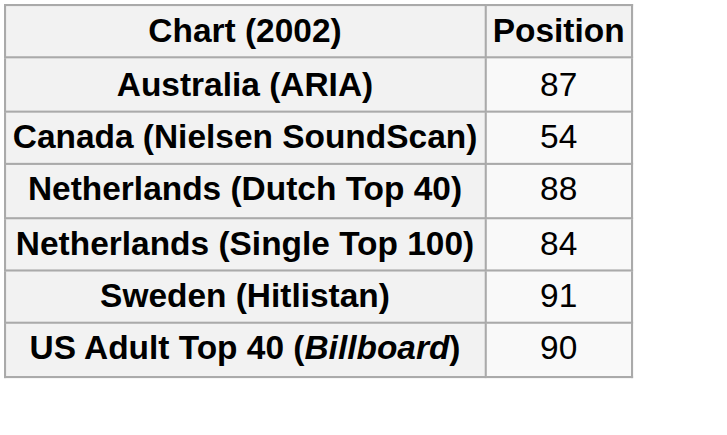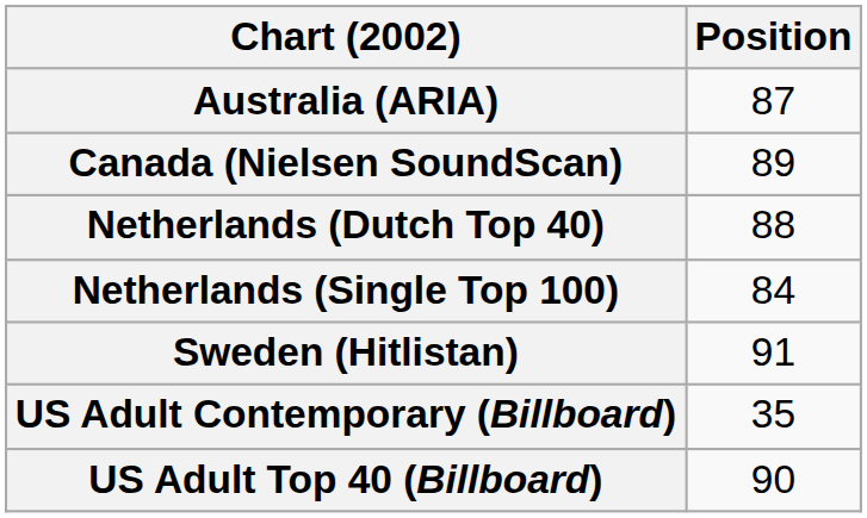 <table class="wikitable sortable plainrowheaders" style="text-align:center">
 <tr>
 <th>Chart (2002)</th>
 <th>Position</th>
 </tr>
 <tr>
 <th scope="row">Australia (ARIA)</th>
 <td>87</td>
 </tr>
 <tr>
 <th scope="row">Canada (Nielsen SoundScan)</th>
-<td>54</td>
+<td>89</td>
 </tr>
 <tr>
 <th scope="row">Netherlands (Dutch Top 40)</th>
 <td>88</td>
 </tr>
 <tr>
 <th scope="row">Netherlands (Single Top 100)</th>
 <td>84</td>
 </tr>
 <tr>
 <th scope="row">Sweden (Hitlistan)</th>
 <td>91</td>
 </tr>
 <tr>
+<th scope="row">US Adult Contemporary (<em>Billboard</em>)</th>
+<td>35</td>
+</tr>
+<tr>
 <th scope="row">US Adult Top 40 (<em>Billboard</em>)</th>
 <td>90</td>
 </tr>
 </table>
